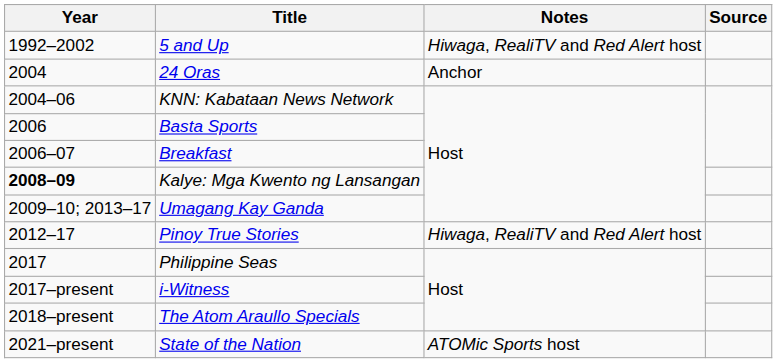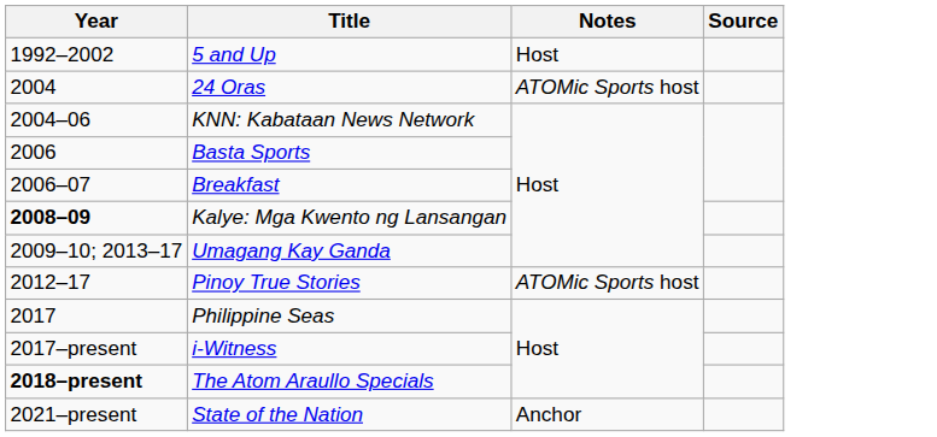 <table class="wikitable">
 <tr>
 <th>Year</th>
 <th>Title</th>
 <th>Notes</th>
 <th>Source</th>
 </tr>
 <tr>
 <td>1992–2002</td>
 <td><em><a href='#'>5 and Up</a></em></td>
-<td><em>Hiwaga</em>, <em>RealiTV</em> and <em>Red Alert</em> host</td>
+<td>Host</td>
 <td></td>
 </tr>
 <tr>
 <td>2004</td>
 <td><em><a href='#'>24 Oras</a></em></td>
-<td>Anchor</td>
+<td><em>ATOMic Sports</em> host</td>
 <td></td>
 </tr>
 <tr>
 <td>2004–06</td>
 <td><em>KNN: Kabataan News Network</em></td>
 <td rowspan="5">Host</td>
 <td rowspan="3"></td>
 </tr>
 <tr>
 <td>2006</td>
 <td><em><a href='#'>Basta Sports</a></em></td>
 </tr>
 <tr>
 <td>2006–07</td>
 <td><em><a href='#'>Breakfast</a></em></td>
 </tr>
 <tr>
 <td><strong>2008–09</strong></td>
 <td><em>Kalye: Mga Kwento ng Lansangan</em></td>
 <td></td>
 </tr>
 <tr>
 <td>2009–10; 2013–17</td>
 <td><em><a href='#'>Umagang Kay Ganda</a></em></td>
 <td></td>
 </tr>
 <tr>
 <td>2012–17</td>
 <td><em><a href='#'>Pinoy True Stories</a></em></td>
-<td><em>Hiwaga</em>, <em>RealiTV</em> and <em>Red Alert</em> host</td>
+<td><em>ATOMic Sports</em> host</td>
 <td></td>
 </tr>
 <tr>
 <td>2017</td>
 <td><em>Philippine Seas</em></td>
 <td rowspan="3">Host</td>
 <td></td>
 </tr>
 <tr>
 <td>2017–present</td>
 <td><em><a href='#'>i-Witness</a></em></td>
 <td></td>
 </tr>
 <tr>
-<td>2018–present</td>
+<td><strong>2018–present</strong></td>
 <td><em><a href='#'>The Atom Araullo Specials</a></em></td>
 <td></td>
 </tr>
 <tr>
 <td>2021–present</td>
 <td><em><a href='#'>State of the Nation</a></em></td>
-<td><em>ATOMic Sports</em> host</td>
+<td>Anchor</td>
 <td></td>
 </tr>
 </table>
